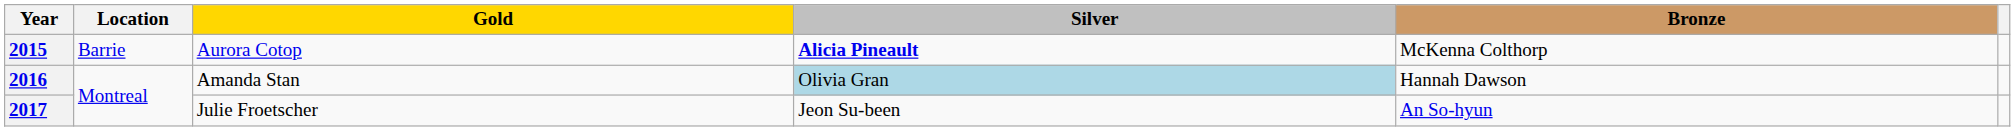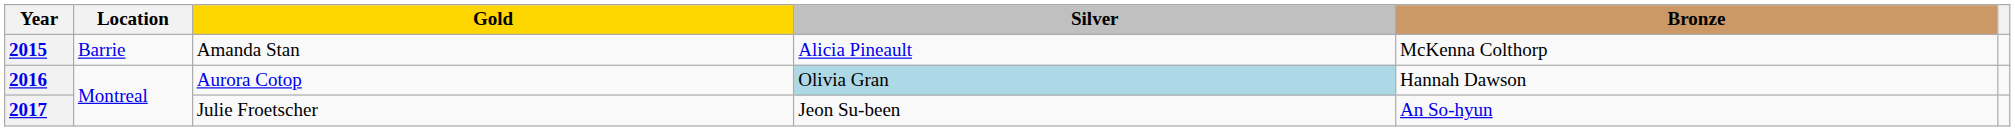 <table class="wikitable unsortable" style="text-align:left; width:85%">
 <tr>
 <th scope="col" style="text-align:center">Year</th>
 <th scope="col" style="text-align:center">Location</th>
 <td scope="col" style="text-align:center; width:30%; background:gold"><strong>Gold</strong></td>
 <td scope="col" style="text-align:center; width:30%; background:silver"><strong>Silver</strong></td>
 <td scope="col" style="text-align:center; width:30%; background:#c96"><strong>Bronze</strong></td>
 <th scope="col" style="text-align:center"></th>
 </tr>
 <tr>
 <th scope="row" style="text-align:left"><a href='#'>2015</a></th>
 <td><a href='#'>Barrie</a></td>
-<td> <a href='#'>Aurora Cotop</a></td>
-<td><strong> <a href='#'>Alicia Pineault</a></strong></td>
+<td> Amanda Stan</td>
+<td> <a href='#'>Alicia Pineault</a></td>
 <td> McKenna Colthorp</td>
 <td></td>
 </tr>
 <tr>
 <th scope="row" style="text-align:left"><a href='#'>2016</a></th>
 <td rowspan="2"><a href='#'>Montreal</a></td>
-<td> Amanda Stan</td>
+<td> <a href='#'>Aurora Cotop</a></td>
 <td style="background: lightblue;"> Olivia Gran</td>
 <td> Hannah Dawson</td>
 <td></td>
 </tr>
 <tr>
 <th scope="row" style="text-align:left"><a href='#'>2017</a></th>
 <td> Julie Froetscher</td>
 <td> Jeon Su-been</td>
 <td> <a href='#'>An So-hyun</a></td>
 <td></td>
 </tr>
 </table>
